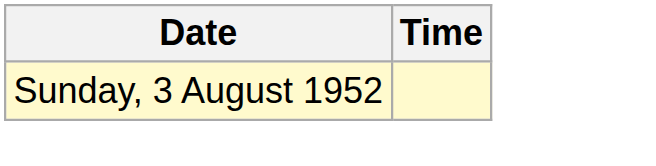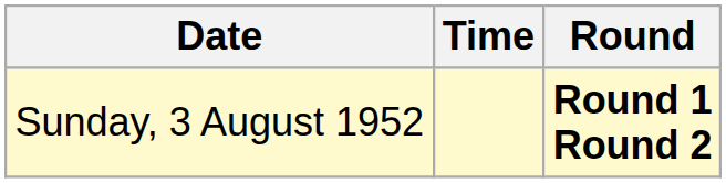 <table class="wikitable">
 <tr>
 <th>Date</th>
 <th>Time</th>
+<th>Round</th>
 </tr>
 <tr style=background:lemonchiffon>
 <td>Sunday, 3 August 1952</td>
 <td></td>
+<td><strong>Round 1</strong><br><strong>Round 2</strong></td>
 </tr>
 </table>
